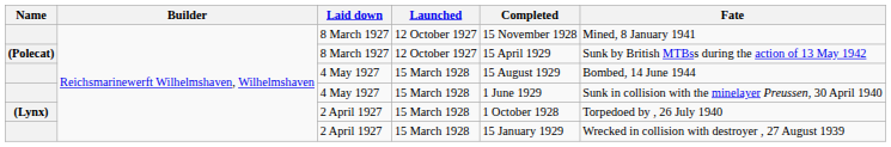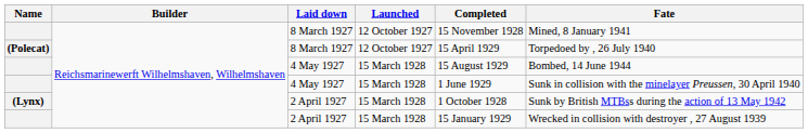 <table class="wikitable plainrowheaders">
 <tr>
 <th scope="col">Name</th>
 <th scope="col">Builder</th>
 <th scope="col"><a href='#'>Laid down</a></th>
 <th scope="col"><a href='#'>Launched</a></th>
 <th scope="col">Completed</th>
 <th scope="col">Fate</th>
 </tr>
 <tr>
 <th scope="row"></th>
 <td rowspan=6><a href='#'>Reichsmarinewerft Wilhelmshaven</a>, <a href='#'>Wilhelmshaven</a></td>
 <td>8 March 1927</td>
 <td>12 October 1927</td>
 <td>15 November 1928</td>
 <td>Mined, 8 January 1941</td>
 </tr>
 <tr>
 <th scope="row"> (Polecat)</th>
 <td>8 March 1927</td>
 <td>12 October 1927</td>
 <td>15 April 1929</td>
-<td>Sunk by British <a href='#'>MTBs</a>s during the <a href='#'>action of 13 May 1942</a></td>
+<td>Torpedoed by , 26 July 1940</td>
 </tr>
 <tr>
 <th scope="row"></th>
 <td>4 May 1927</td>
 <td>15 March 1928</td>
 <td>15 August 1929</td>
 <td>Bombed, 14 June 1944</td>
 </tr>
 <tr>
 <th scope="row"></th>
 <td>4 May 1927</td>
 <td>15 March 1928</td>
 <td>1 June 1929</td>
 <td>Sunk in collision with the <a href='#'>minelayer</a> <em>Preussen</em>, 30 April 1940</td>
 </tr>
 <tr>
 <th scope="row"> (Lynx)</th>
 <td>2 April 1927</td>
 <td>15 March 1928</td>
 <td>1 October 1928</td>
-<td>Torpedoed by , 26 July 1940</td>
+<td>Sunk by British <a href='#'>MTBs</a>s during the <a href='#'>action of 13 May 1942</a></td>
 </tr>
 <tr>
 <th scope="row"></th>
 <td>2 April 1927</td>
 <td>15 March 1928</td>
 <td>15 January 1929</td>
 <td>Wrecked in collision with destroyer , 27 August 1939</td>
 </tr>
 </table>
